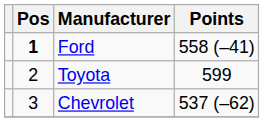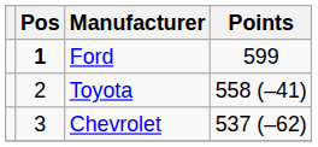 <table class="wikitable" style="font-size: 95%">
 <tr>
 <th></th>
 <th>Pos</th>
 <th>Manufacturer</th>
 <th>Points</th>
 </tr>
 <tr>
 <td align="left"></td>
 <td style="text-align:center;"><strong>1</strong></td>
 <td><a href='#'>Ford</a></td>
-<td style="text-align:center;">558 (–41)</td>
+<td style="text-align:center;">599</td>
 </tr>
 <tr>
 <td align="left"></td>
 <td style="text-align:center;">2</td>
 <td><a href='#'>Toyota</a></td>
-<td style="text-align:center;">599</td>
+<td style="text-align:center;">558 (–41)</td>
 </tr>
 <tr>
 <td align="left"></td>
 <td style="text-align:center;">3</td>
 <td><a href='#'>Chevrolet</a></td>
 <td style="text-align:center;">537 (–62)</td>
 </tr>
 <tr class="sortbottom">
 </tr>
 </table>
